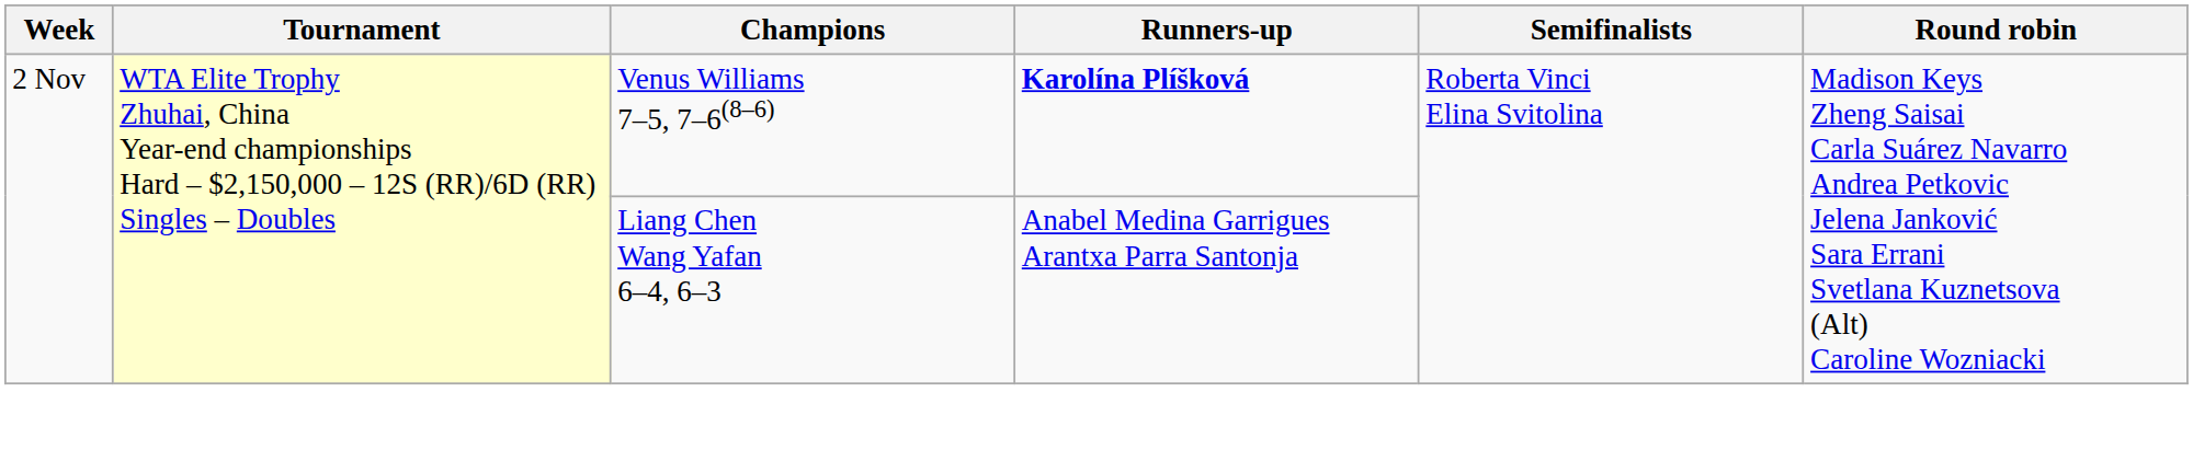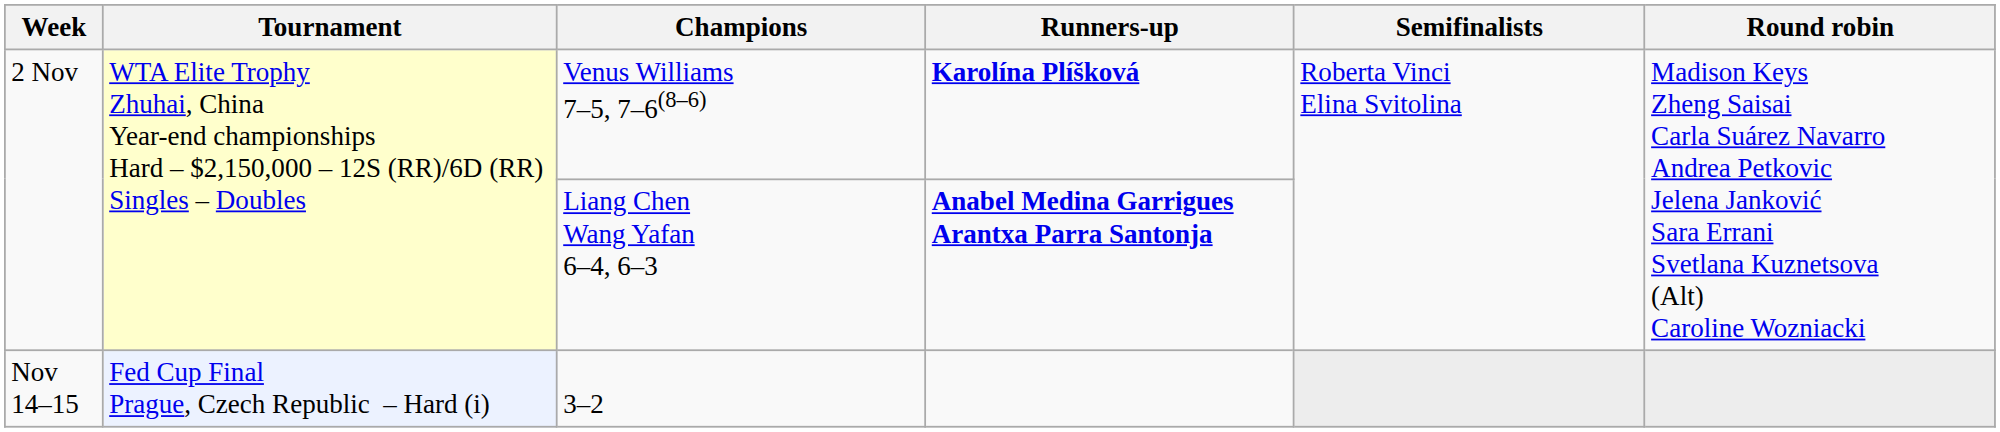 <table class=wikitable style=font-size:95%>
 <tr>
 <th style="width:48px;">Week</th>
 <th style="width:248px;">Tournament</th>
 <th style="width:200px;">Champions</th>
 <th style="width:200px;">Runners-up</th>
 <th style="width:190px;">Semifinalists</th>
 <th style="width:190px;">Round robin</th>
 </tr>
 <tr valign=top>
 <td rowspan="2">2 Nov</td>
 <td style="background:#ffc;" rowspan="2"><a href='#'>WTA Elite Trophy</a><br>  <a href='#'>Zhuhai</a>, China<br>Year-end championships<br>Hard – $2,150,000 – 12S (RR)/6D (RR)<br><a href='#'>Singles</a> – <a href='#'>Doubles</a> </td>
 <td> <a href='#'>Venus Williams</a><br>7–5, 7–6<sup>(8–6)</sup></td>
 <td><strong> <a href='#'>Karolína Plíšková</a></strong></td>
 <td rowspan="2"> <a href='#'>Roberta Vinci</a><br>  <a href='#'>Elina Svitolina</a></td>
 <td rowspan="2"> <a href='#'>Madison Keys</a><br> <a href='#'>Zheng Saisai</a><br> <a href='#'>Carla Suárez Navarro</a><br> <a href='#'>Andrea Petkovic</a><br> <a href='#'>Jelena Janković</a><br> <a href='#'>Sara Errani</a><br> <a href='#'>Svetlana Kuznetsova</a><br>(Alt)<br> <a href='#'>Caroline Wozniacki</a></td>
 </tr>
 <tr valign=top>
 <td> <a href='#'>Liang Chen</a> <br> <a href='#'>Wang Yafan</a><br>6–4, 6–3</td>
-<td> <a href='#'>Anabel Medina Garrigues</a><br> <a href='#'>Arantxa Parra Santonja</a></td>
+<td><strong> <a href='#'>Anabel Medina Garrigues</a><br> <a href='#'>Arantxa Parra Santonja</a></strong></td>
+</tr>
+<tr valign=top>
+<td>Nov 14–15</td>
+<td style="background:#ecf2ff;"><a href='#'>Fed Cup Final</a><br><a href='#'>Prague</a>, Czech Republic  – Hard (i)</td>
+<td> <br>3–2</td>
+<td></td>
+<td style="background:#ededed;"></td>
+<td style="background:#ededed;"></td>
 </tr>
 </table>
